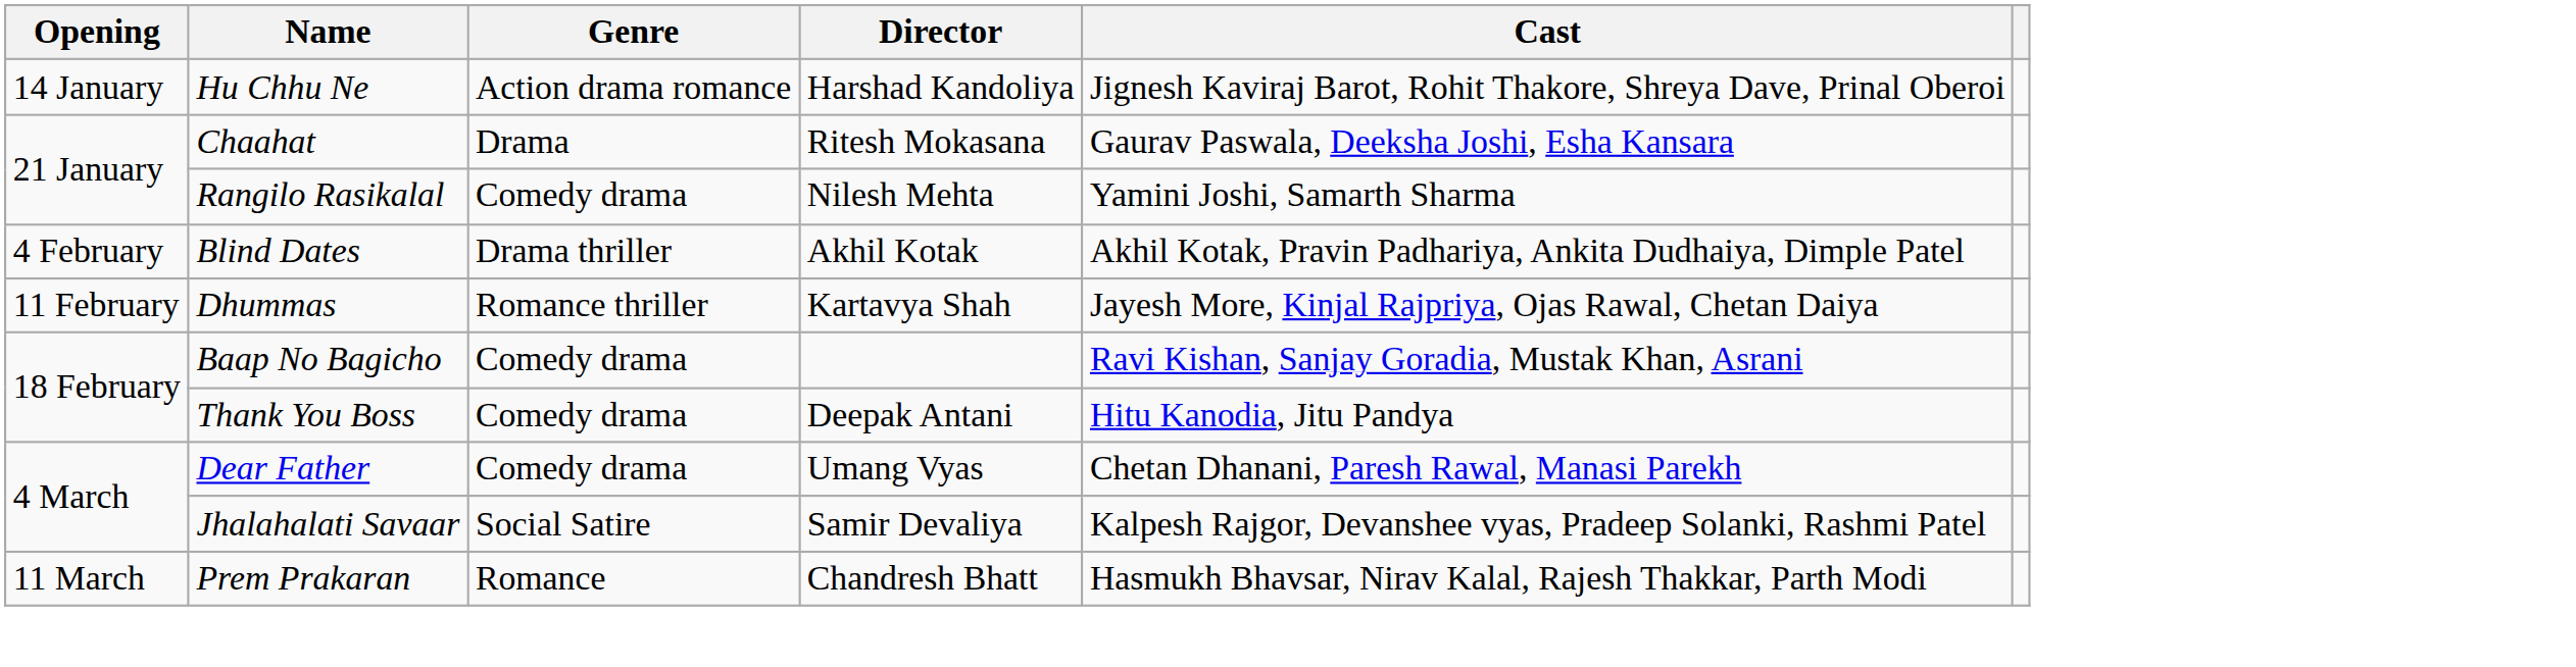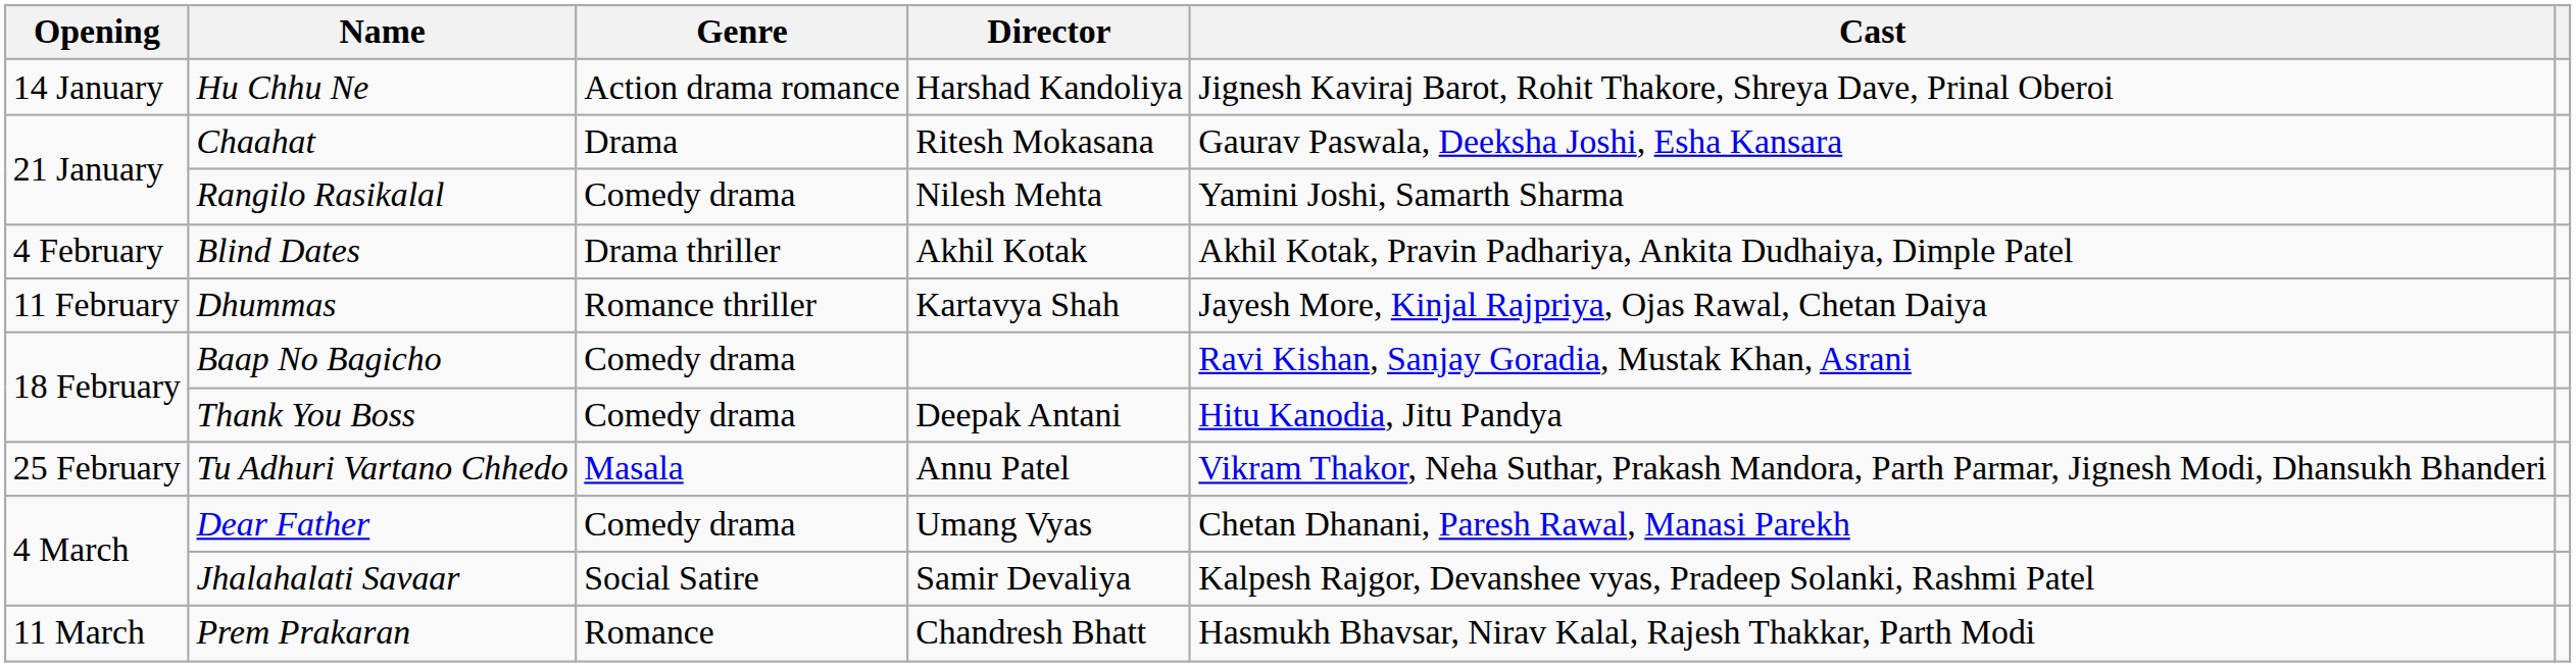 <table class="wikitable sortable">
 <tr>
 <th>Opening</th>
 <th>Name</th>
 <th>Genre</th>
 <th>Director</th>
 <th>Cast</th>
 <th></th>
 </tr>
 <tr>
 <td>14 January</td>
 <td><em>Hu Chhu Ne</em></td>
 <td>Action drama romance</td>
 <td>Harshad Kandoliya</td>
 <td>Jignesh Kaviraj Barot, Rohit Thakore, Shreya Dave, Prinal Oberoi</td>
 <td></td>
 </tr>
 <tr>
 <td rowspan="2">21 January</td>
 <td><em>Chaahat</em></td>
 <td>Drama</td>
 <td>Ritesh Mokasana</td>
 <td>Gaurav Paswala, <a href='#'>Deeksha Joshi</a>, <a href='#'>Esha Kansara</a></td>
 <td></td>
 </tr>
 <tr>
 <td><em>Rangilo Rasikalal</em></td>
 <td>Comedy drama</td>
 <td>Nilesh Mehta</td>
 <td>Yamini Joshi, Samarth Sharma</td>
 <td></td>
 </tr>
 <tr>
 <td>4 February</td>
 <td><em>Blind Dates</em></td>
 <td>Drama thriller</td>
 <td>Akhil Kotak</td>
 <td>Akhil Kotak, Pravin Padhariya, Ankita Dudhaiya, Dimple Patel</td>
 <td></td>
 </tr>
 <tr>
 <td>11 February</td>
 <td><em>Dhummas</em></td>
 <td>Romance thriller</td>
 <td>Kartavya Shah</td>
 <td>Jayesh More, <a href='#'>Kinjal Rajpriya</a>, Ojas Rawal, Chetan Daiya</td>
 <td></td>
 </tr>
 <tr>
 <td rowspan="2">18 February</td>
 <td><em>Baap No Bagicho</em></td>
 <td>Comedy drama</td>
 <td></td>
 <td><a href='#'>Ravi Kishan</a>, <a href='#'>Sanjay Goradia</a>, Mustak Khan, <a href='#'>Asrani</a></td>
 <td></td>
 </tr>
 <tr>
 <td><em>Thank You Boss</em></td>
 <td>Comedy drama</td>
 <td>Deepak Antani</td>
 <td><a href='#'>Hitu Kanodia</a>, Jitu Pandya</td>
 <td></td>
 </tr>
 <tr>
+<td>25 February</td>
+<td><em>Tu Adhuri Vartano Chhedo</em></td>
+<td><a href='#'>Masala</a></td>
+<td>Annu Patel</td>
+<td><a href='#'>Vikram Thakor</a>, Neha Suthar, Prakash Mandora, Parth Parmar, Jignesh Modi, Dhansukh Bhanderi</td>
+<td></td>
+</tr>
+<tr>
 <td rowspan="2">4 March</td>
 <td><em><a href='#'>Dear Father</a></em></td>
 <td>Comedy drama</td>
 <td>Umang Vyas</td>
 <td>Chetan Dhanani, <a href='#'>Paresh Rawal</a>,  <a href='#'>Manasi Parekh</a></td>
 <td></td>
 </tr>
 <tr>
 <td><em>Jhalahalati Savaar</em></td>
 <td>Social Satire</td>
 <td>Samir Devaliya</td>
 <td>Kalpesh Rajgor, Devanshee vyas, Pradeep Solanki, Rashmi Patel</td>
 <td></td>
 </tr>
 <tr>
 <td>11 March</td>
 <td><em>Prem Prakaran</em></td>
 <td>Romance</td>
 <td>Chandresh Bhatt</td>
 <td>Hasmukh Bhavsar, Nirav Kalal, Rajesh Thakkar, Parth Modi</td>
 <td></td>
 </tr>
 </table>
